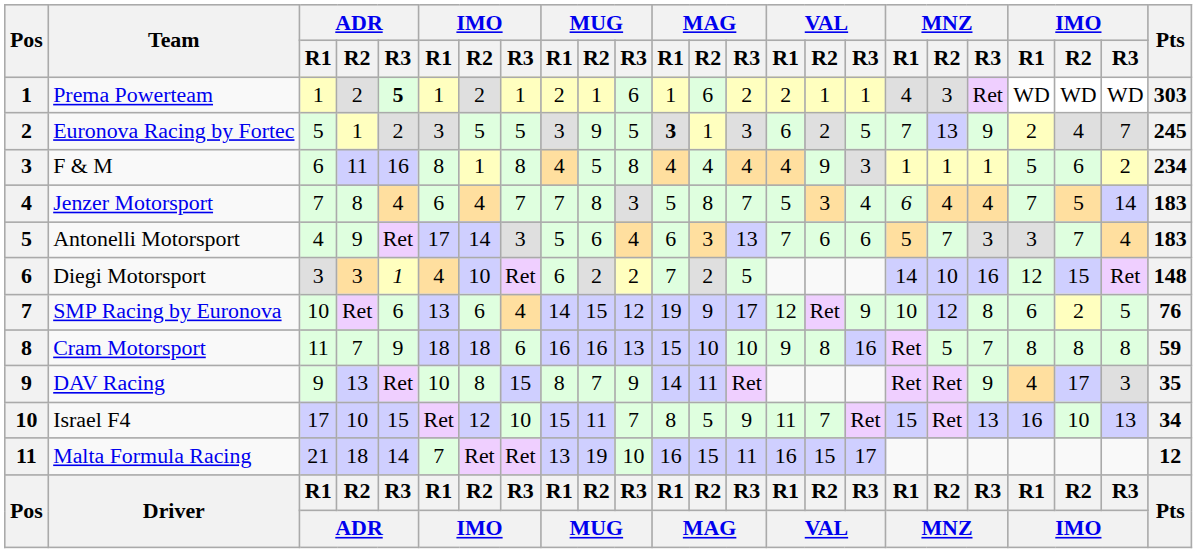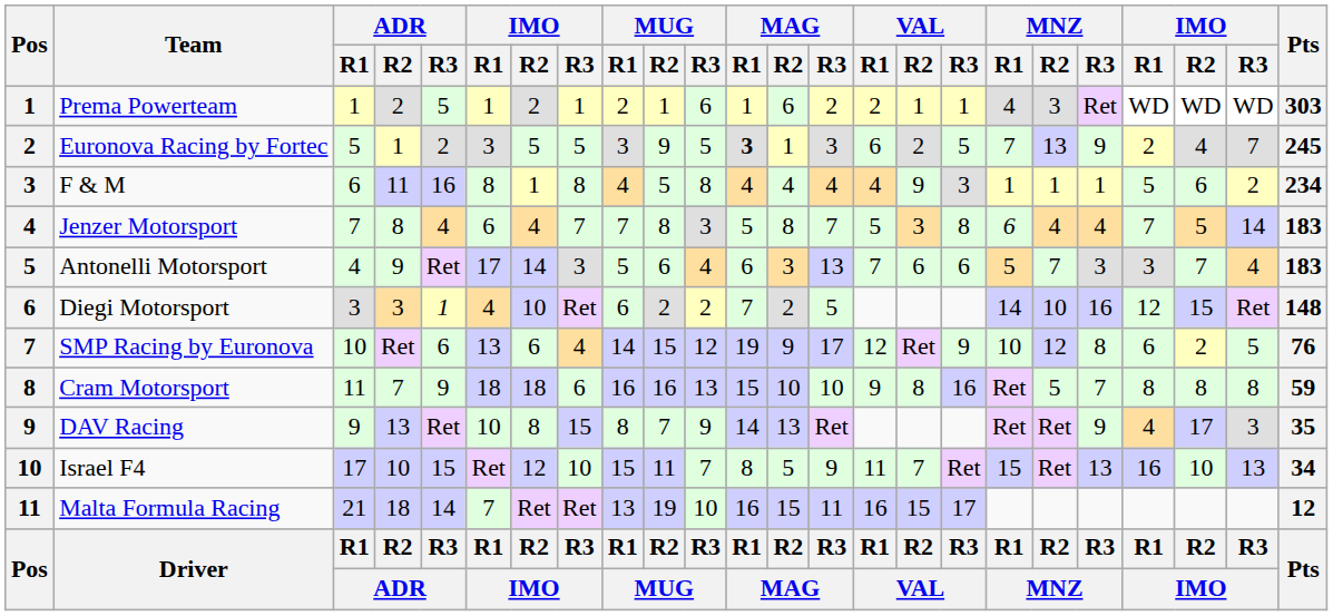 <table class="wikitable" style="font-size: 85%; text-align:center">
 <tr>
 <th rowspan=2>Pos</th>
 <th rowspan=2>Team</th>
 <th colspan=3><a href='#'>ADR</a></th>
 <th colspan=3><a href='#'>IMO</a></th>
 <th colspan=3><a href='#'>MUG</a></th>
 <th colspan=3><a href='#'>MAG</a></th>
 <th colspan=3><a href='#'>VAL</a></th>
 <th colspan=3><a href='#'>MNZ</a></th>
 <th colspan=3><a href='#'>IMO</a></th>
 <th rowspan=2>Pts</th>
 </tr>
 <tr>
 <th>R1</th>
 <th>R2</th>
 <th>R3</th>
 <th>R1</th>
 <th>R2</th>
 <th>R3</th>
 <th>R1</th>
 <th>R2</th>
 <th>R3</th>
 <th>R1</th>
 <th>R2</th>
 <th>R3</th>
 <th>R1</th>
 <th>R2</th>
 <th>R3</th>
 <th>R1</th>
 <th>R2</th>
 <th>R3</th>
 <th>R1</th>
 <th>R2</th>
 <th>R3</th>
 </tr>
 <tr>
 <th>1</th>
 <td style="text-align:left"> <a href='#'>Prema Powerteam</a></td>
 <td style="background:#ffffbf">1</td>
 <td style="background:#dfdfdf">2</td>
-<td style="background:#dfffdf"><strong>5</strong></td>
+<td style="background:#dfffdf">5</td>
 <td style="background:#ffffbf">1</td>
 <td style="background:#dfdfdf">2</td>
 <td style="background:#ffffbf">1</td>
 <td style="background:#ffffbf">2</td>
 <td style="background:#ffffbf">1</td>
 <td style="background:#dfffdf">6</td>
 <td style="background:#ffffbf">1</td>
 <td style="background:#dfffdf">6</td>
 <td style="background:#ffffbf">2</td>
 <td style="background:#ffffbf">2</td>
 <td style="background:#ffffbf">1</td>
 <td style="background:#ffffbf">1</td>
 <td style="background:#dfdfdf">4</td>
 <td style="background:#dfdfdf">3</td>
 <td style="background:#efcfff">Ret</td>
 <td style="background:#ffffff">WD</td>
 <td style="background:#ffffff">WD</td>
 <td style="background:#ffffff">WD</td>
 <th>303</th>
 </tr>
 <tr>
 <th>2</th>
 <td style="text-align:left" nowrap> <a href='#'>Euronova Racing by Fortec</a></td>
 <td style="background:#dfffdf">5</td>
 <td style="background:#ffffbf">1</td>
 <td style="background:#dfdfdf">2</td>
 <td style="background:#dfdfdf">3</td>
 <td style="background:#dfffdf">5</td>
 <td style="background:#dfffdf">5</td>
 <td style="background:#dfdfdf">3</td>
 <td style="background:#dfffdf">9</td>
 <td style="background:#dfffdf">5</td>
 <td style="background:#dfdfdf"><strong>3</strong></td>
 <td style="background:#ffffbf">1</td>
 <td style="background:#dfdfdf">3</td>
 <td style="background:#dfffdf">6</td>
 <td style="background:#dfdfdf">2</td>
 <td style="background:#dfffdf">5</td>
 <td style="background:#dfffdf">7</td>
 <td style="background:#cfcfff">13</td>
 <td style="background:#dfffdf">9</td>
 <td style="background:#ffffbf">2</td>
 <td style="background:#dfdfdf">4</td>
 <td style="background:#dfdfdf">7</td>
 <th>245</th>
 </tr>
 <tr>
 <th>3</th>
 <td style="text-align:left"> F & M</td>
 <td style="background:#dfffdf">6</td>
 <td style="background:#cfcfff">11</td>
 <td style="background:#cfcfff">16</td>
 <td style="background:#dfffdf">8</td>
 <td style="background:#ffffbf">1</td>
 <td style="background:#dfffdf">8</td>
 <td style="background:#ffdf9f">4</td>
 <td style="background:#dfffdf">5</td>
 <td style="background:#dfffdf">8</td>
 <td style="background:#ffdf9f">4</td>
 <td style="background:#dfffdf">4</td>
 <td style="background:#ffdf9f">4</td>
 <td style="background:#ffdf9f">4</td>
 <td style="background:#dfffdf">9</td>
 <td style="background:#dfdfdf">3</td>
 <td style="background:#ffffbf">1</td>
 <td style="background:#ffffbf">1</td>
 <td style="background:#ffffbf">1</td>
 <td style="background:#dfffdf">5</td>
 <td style="background:#dfffdf">6</td>
 <td style="background:#ffffbf">2</td>
 <th>234</th>
 </tr>
 <tr>
 <th>4</th>
 <td style="text-align:left"> <a href='#'>Jenzer Motorsport</a></td>
 <td style="background:#dfffdf">7</td>
 <td style="background:#dfffdf">8</td>
 <td style="background:#ffdf9f">4</td>
 <td style="background:#dfffdf">6</td>
 <td style="background:#ffdf9f">4</td>
 <td style="background:#dfffdf">7</td>
 <td style="background:#dfffdf">7</td>
 <td style="background:#dfffdf">8</td>
 <td style="background:#dfdfdf">3</td>
 <td style="background:#dfffdf">5</td>
 <td style="background:#dfffdf">8</td>
 <td style="background:#dfffdf">7</td>
 <td style="background:#dfffdf">5</td>
 <td style="background:#ffdf9f">3</td>
-<td style="background:#dfffdf">4</td>
+<td style="background:#dfffdf">8</td>
 <td style="background:#dfffdf"><em>6</em></td>
 <td style="background:#ffdf9f">4</td>
 <td style="background:#ffdf9f">4</td>
 <td style="background:#dfffdf">7</td>
 <td style="background:#ffdf9f">5</td>
 <td style="background:#cfcfff">14</td>
 <th>183</th>
 </tr>
 <tr>
 <th>5</th>
 <td style="text-align:left"> Antonelli Motorsport</td>
 <td style="background:#dfffdf">4</td>
 <td style="background:#dfffdf">9</td>
 <td style="background:#efcfff">Ret</td>
 <td style="background:#cfcfff">17</td>
 <td style="background:#cfcfff">14</td>
 <td style="background:#dfdfdf">3</td>
 <td style="background:#dfffdf">5</td>
 <td style="background:#dfffdf">6</td>
 <td style="background:#ffdf9f">4</td>
 <td style="background:#dfffdf">6</td>
 <td style="background:#ffdf9f">3</td>
 <td style="background:#cfcfff">13</td>
 <td style="background:#dfffdf">7</td>
 <td style="background:#dfffdf">6</td>
 <td style="background:#dfffdf">6</td>
 <td style="background:#ffdf9f">5</td>
 <td style="background:#dfffdf">7</td>
 <td style="background:#dfdfdf">3</td>
 <td style="background:#dfdfdf">3</td>
 <td style="background:#dfffdf">7</td>
 <td style="background:#ffdf9f">4</td>
 <th>183</th>
 </tr>
 <tr>
 <th>6</th>
 <td style="text-align:left"> Diegi Motorsport</td>
 <td style="background:#dfdfdf">3</td>
 <td style="background:#ffdf9f">3</td>
 <td style="background:#ffffbf"><em>1</em></td>
 <td style="background:#ffdf9f">4</td>
 <td style="background:#cfcfff">10</td>
 <td style="background:#efcfff">Ret</td>
 <td style="background:#dfffdf">6</td>
 <td style="background:#dfdfdf">2</td>
 <td style="background:#ffffbf">2</td>
 <td style="background:#dfffdf">7</td>
 <td style="background:#dfdfdf">2</td>
 <td style="background:#dfffdf">5</td>
 <td></td>
 <td></td>
 <td></td>
 <td style="background:#cfcfff">14</td>
 <td style="background:#cfcfff">10</td>
 <td style="background:#cfcfff">16</td>
 <td style="background:#dfffdf">12</td>
 <td style="background:#cfcfff">15</td>
 <td style="background:#efcfff">Ret</td>
 <th>148</th>
 </tr>
 <tr>
 <th>7</th>
 <td style="text-align:left"> <a href='#'>SMP Racing by Euronova</a></td>
 <td style="background:#dfffdf">10</td>
 <td style="background:#efcfff">Ret</td>
 <td style="background:#dfffdf">6</td>
 <td style="background:#cfcfff">13</td>
 <td style="background:#dfffdf">6</td>
 <td style="background:#ffdf9f">4</td>
 <td style="background:#cfcfff">14</td>
 <td style="background:#cfcfff">15</td>
 <td style="background:#cfcfff">12</td>
 <td style="background:#cfcfff">19</td>
 <td style="background:#cfcfff">9</td>
 <td style="background:#cfcfff">17</td>
 <td style="background:#dfffdf">12</td>
 <td style="background:#efcfff">Ret</td>
 <td style="background:#dfffdf">9</td>
 <td style="background:#dfffdf">10</td>
 <td style="background:#cfcfff">12</td>
 <td style="background:#dfffdf">8</td>
 <td style="background:#dfffdf">6</td>
 <td style="background:#ffffbf">2</td>
 <td style="background:#dfffdf">5</td>
 <th>76</th>
 </tr>
 <tr>
 <th>8</th>
 <td style="text-align:left"> <a href='#'>Cram Motorsport</a></td>
 <td style="background:#dfffdf">11</td>
 <td style="background:#dfffdf">7</td>
 <td style="background:#dfffdf">9</td>
 <td style="background:#cfcfff">18</td>
 <td style="background:#cfcfff">18</td>
 <td style="background:#dfffdf">6</td>
 <td style="background:#cfcfff">16</td>
 <td style="background:#cfcfff">16</td>
 <td style="background:#cfcfff">13</td>
 <td style="background:#cfcfff">15</td>
 <td style="background:#cfcfff">10</td>
 <td style="background:#dfffdf">10</td>
 <td style="background:#dfffdf">9</td>
 <td style="background:#dfffdf">8</td>
 <td style="background:#cfcfff">16</td>
 <td style="background:#efcfff">Ret</td>
 <td style="background:#dfffdf">5</td>
 <td style="background:#dfffdf">7</td>
 <td style="background:#dfffdf">8</td>
 <td style="background:#dfffdf">8</td>
 <td style="background:#dfffdf">8</td>
 <th>59</th>
 </tr>
 <tr>
 <th>9</th>
 <td style="text-align:left"> <a href='#'>DAV Racing</a></td>
 <td style="background:#dfffdf">9</td>
 <td style="background:#cfcfff">13</td>
 <td style="background:#efcfff">Ret</td>
 <td style="background:#dfffdf">10</td>
 <td style="background:#dfffdf">8</td>
 <td style="background:#cfcfff">15</td>
 <td style="background:#dfffdf">8</td>
 <td style="background:#dfffdf">7</td>
 <td style="background:#dfffdf">9</td>
 <td style="background:#cfcfff">14</td>
-<td style="background:#cfcfff">11</td>
+<td style="background:#cfcfff">13</td>
 <td style="background:#efcfff">Ret</td>
 <td></td>
 <td></td>
 <td></td>
 <td style="background:#efcfff">Ret</td>
 <td style="background:#efcfff">Ret</td>
 <td style="background:#dfffdf">9</td>
 <td style="background:#ffdf9f">4</td>
 <td style="background:#cfcfff">17</td>
 <td style="background:#dfdfdf">3</td>
 <th>35</th>
 </tr>
 <tr>
 <th>10</th>
 <td style="text-align:left"> Israel F4</td>
 <td style="background:#cfcfff">17</td>
 <td style="background:#cfcfff">10</td>
 <td style="background:#cfcfff">15</td>
 <td style="background:#efcfff">Ret</td>
 <td style="background:#cfcfff">12</td>
 <td style="background:#dfffdf">10</td>
 <td style="background:#cfcfff">15</td>
 <td style="background:#cfcfff">11</td>
 <td style="background:#dfffdf">7</td>
 <td style="background:#dfffdf">8</td>
 <td style="background:#dfffdf">5</td>
 <td style="background:#dfffdf">9</td>
 <td style="background:#dfffdf">11</td>
 <td style="background:#dfffdf">7</td>
 <td style="background:#efcfff">Ret</td>
 <td style="background:#cfcfff">15</td>
 <td style="background:#efcfff">Ret</td>
 <td style="background:#cfcfff">13</td>
 <td style="background:#cfcfff">16</td>
 <td style="background:#dfffdf">10</td>
 <td style="background:#cfcfff">13</td>
 <th>34</th>
 </tr>
 <tr>
 <th>11</th>
 <td style="text-align:left"> <a href='#'>Malta Formula Racing</a></td>
 <td style="background:#cfcfff">21</td>
 <td style="background:#cfcfff">18</td>
 <td style="background:#cfcfff">14</td>
 <td style="background:#dfffdf">7</td>
 <td style="background:#efcfff">Ret</td>
 <td style="background:#efcfff">Ret</td>
 <td style="background:#cfcfff">13</td>
 <td style="background:#cfcfff">19</td>
 <td style="background:#dfffdf">10</td>
 <td style="background:#cfcfff">16</td>
 <td style="background:#cfcfff">15</td>
 <td style="background:#cfcfff">11</td>
 <td style="background:#cfcfff">16</td>
 <td style="background:#cfcfff">15</td>
 <td style="background:#cfcfff">17</td>
 <td></td>
 <td></td>
 <td></td>
 <td></td>
 <td></td>
 <td></td>
 <th>12</th>
 </tr>
 <tr>
 <th rowspan=2>Pos</th>
 <th rowspan=2>Driver</th>
 <th>R1</th>
 <th>R2</th>
 <th>R3</th>
 <th>R1</th>
 <th>R2</th>
 <th>R3</th>
 <th>R1</th>
 <th>R2</th>
 <th>R3</th>
 <th>R1</th>
 <th>R2</th>
 <th>R3</th>
 <th>R1</th>
 <th>R2</th>
 <th>R3</th>
 <th>R1</th>
 <th>R2</th>
 <th>R3</th>
 <th>R1</th>
 <th>R2</th>
 <th>R3</th>
 <th rowspan=2>Pts</th>
 </tr>
 <tr>
 <th colspan=3><a href='#'>ADR</a></th>
 <th colspan=3><a href='#'>IMO</a></th>
 <th colspan=3><a href='#'>MUG</a></th>
 <th colspan=3><a href='#'>MAG</a></th>
 <th colspan=3><a href='#'>VAL</a></th>
 <th colspan=3><a href='#'>MNZ</a></th>
 <th colspan=3><a href='#'>IMO</a></th>
 </tr>
 </table>
